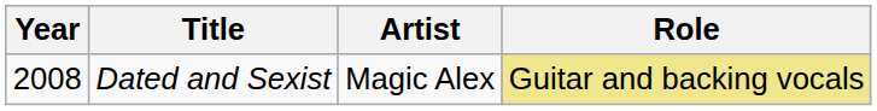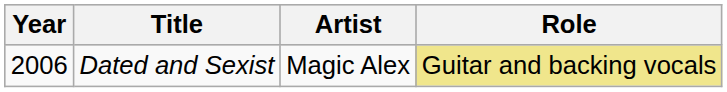 <table class="wikitable sortable">
 <tr>
 <th>Year</th>
 <th>Title</th>
 <th>Artist</th>
 <th>Role</th>
 </tr>
 <tr>
-<td>2008</td>
+<td>2006</td>
 <td><em>Dated and Sexist</em></td>
 <td>Magic Alex</td>
 <td style="background: khaki;">Guitar and backing vocals</td>
 </tr>
 </table>
